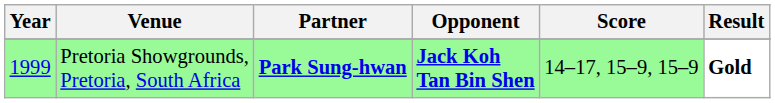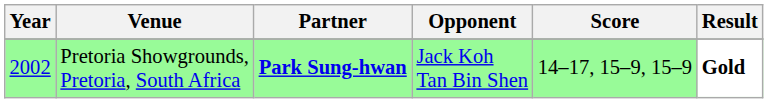 <table class="sortable wikitable" style="font-size: 90%;">
 <tr>
 <th>Year</th>
 <th>Venue</th>
 <th>Partner</th>
 <th>Opponent</th>
 <th>Score</th>
 <th>Result</th>
 </tr>
 <tr>
 </tr>
 <tr style="background:#98FB98">
-<td align="center"><a href='#'>1999</a></td>
+<td align="center"><a href='#'>2002</a></td>
 <td align="left">Pretoria Showgrounds,<br><a href='#'>Pretoria</a>, <a href='#'>South Africa</a></td>
 <td align="left"><strong> <a href='#'>Park Sung-hwan</a></strong></td>
-<td align="left"><strong> <a href='#'>Jack Koh</a> <br>  <a href='#'>Tan Bin Shen</a></strong></td>
+<td align="left"> <a href='#'>Jack Koh</a> <br>  <a href='#'>Tan Bin Shen</a></td>
 <td align="left">14–17, 15–9, 15–9</td>
 <td style="text-align:left; background:white"> <strong>Gold</strong></td>
 </tr>
 </table>
